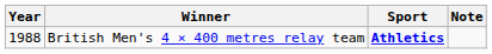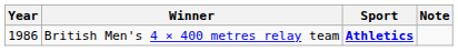 <table class="wikitable">
 <tr>
 <th>Year</th>
 <th>Winner</th>
 <th>Sport</th>
 <th class="unsortable">Note</th>
 </tr>
 <tr>
-<td align=center>1988</td>
+<td align=center>1986</td>
 <td>British Men's <a href='#'>4 × 400 metres relay</a> team</td>
 <td><strong><a href='#'>Athletics</a></strong></td>
 <td align=center></td>
 </tr>
 </table>
